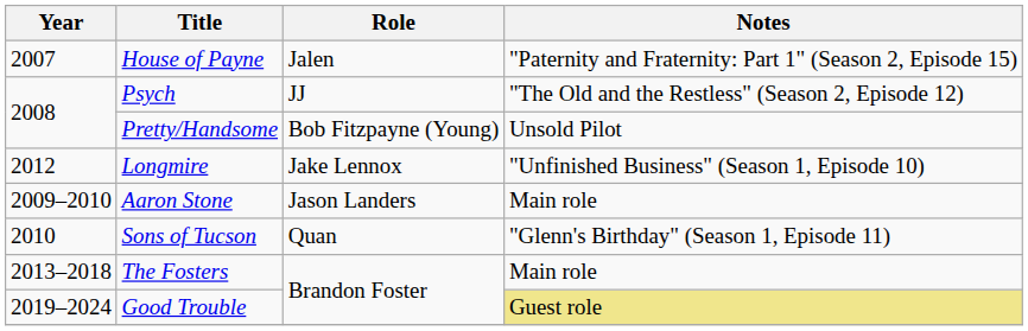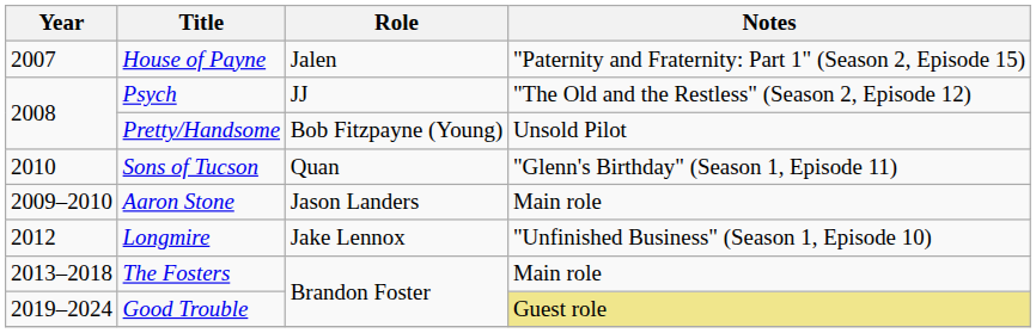 <table class="wikitable sortable">
 <tr>
 <th>Year</th>
 <th>Title</th>
 <th>Role</th>
 <th class="unsortable">Notes</th>
 </tr>
 <tr>
 <td>2007</td>
 <td><em><a href='#'>House of Payne</a> </em></td>
 <td>Jalen</td>
 <td>"Paternity and Fraternity: Part 1" (Season 2, Episode 15)</td>
 </tr>
 <tr>
 <td rowspan=2>2008</td>
 <td><em><a href='#'>Psych</a></em></td>
 <td>JJ</td>
 <td>"The Old and the Restless" (Season 2, Episode 12)</td>
 </tr>
 <tr>
 <td><em><a href='#'>Pretty/Handsome</a></em></td>
 <td>Bob Fitzpayne (Young)</td>
 <td>Unsold Pilot</td>
 </tr>
 <tr>
-<td>2012</td>
-<td><em><a href='#'>Longmire</a></em></td>
-<td>Jake Lennox</td>
-<td>"Unfinished Business" (Season 1, Episode 10)</td>
+<td>2010</td>
+<td><em><a href='#'>Sons of Tucson</a></em></td>
+<td>Quan</td>
+<td>"Glenn's Birthday" (Season 1, Episode 11)</td>
 </tr>
 <tr>
 <td>2009–2010</td>
 <td><em><a href='#'>Aaron Stone</a></em></td>
 <td>Jason Landers</td>
 <td>Main role</td>
 </tr>
 <tr>
-<td>2010</td>
-<td><em><a href='#'>Sons of Tucson</a></em></td>
-<td>Quan</td>
-<td>"Glenn's Birthday" (Season 1, Episode 11)</td>
+<td>2012</td>
+<td><em><a href='#'>Longmire</a></em></td>
+<td>Jake Lennox</td>
+<td>"Unfinished Business" (Season 1, Episode 10)</td>
 </tr>
 <tr>
 <td>2013–2018</td>
 <td><em><a href='#'>The Fosters</a></em></td>
 <td rowspan="2">Brandon Foster</td>
 <td>Main role</td>
 </tr>
 <tr>
 <td>2019–2024</td>
 <td><em><a href='#'>Good Trouble</a></em></td>
 <td style="background: khaki;">Guest role</td>
 </tr>
 <tr>
 </tr>
 </table>
